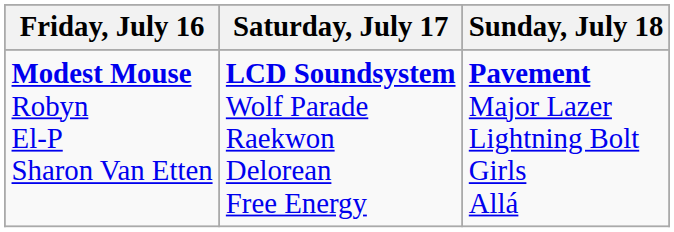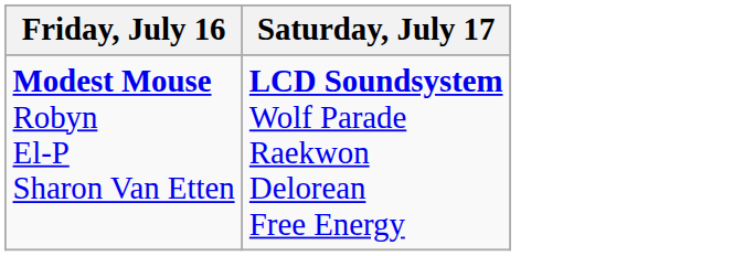 <table class="wikitable">
 <tr>
 <th>Friday, July 16</th>
 <th>Saturday, July 17</th>
-<th>Sunday, July 18</th>
 </tr>
 <tr valign="top">
 <td><strong><a href='#'>Modest Mouse</a></strong><br><a href='#'>Robyn</a><br><a href='#'>El-P</a><br><a href='#'>Sharon Van Etten</a></td>
 <td><strong><a href='#'>LCD Soundsystem</a></strong><br><a href='#'>Wolf Parade</a><br><a href='#'>Raekwon</a><br><a href='#'>Delorean</a><br><a href='#'>Free Energy</a></td>
-<td><strong><a href='#'>Pavement</a></strong><br><a href='#'>Major Lazer</a><br><a href='#'>Lightning Bolt</a><br><a href='#'>Girls</a><br><a href='#'>Allá</a></td>
 </tr>
 </table>
